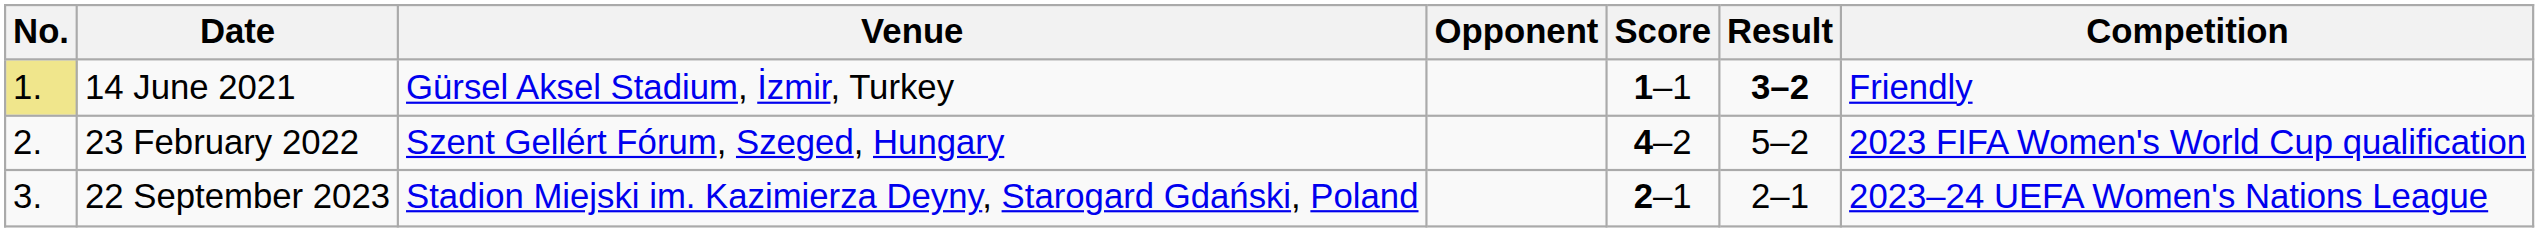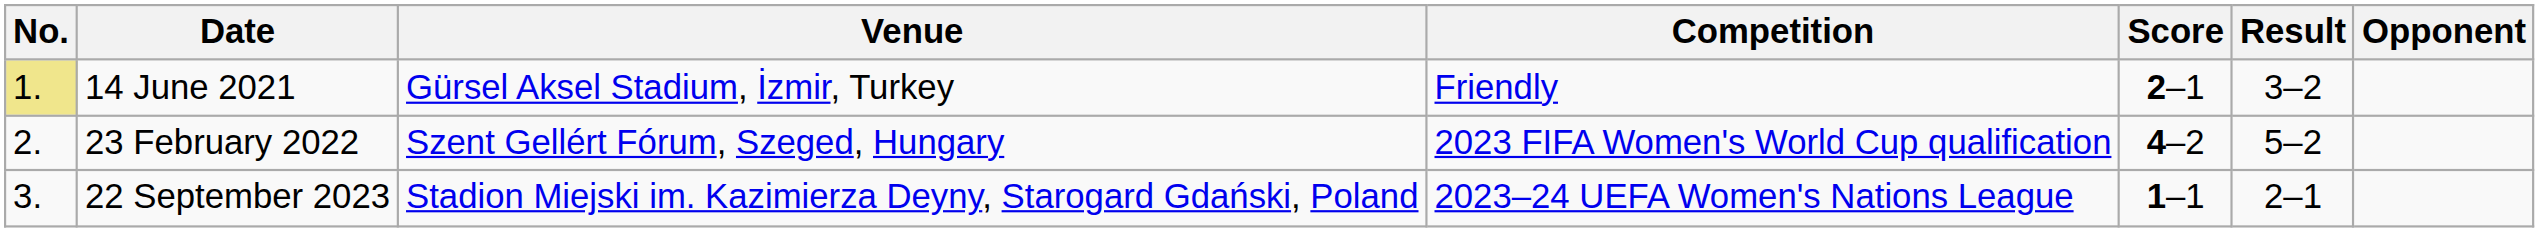 <table class="wikitable">
 <tr>
 <th>No.</th>
 <th>Date</th>
 <th>Venue</th>
-<th>Opponent</th>
+<th>Competition</th>
 <th>Score</th>
 <th>Result</th>
-<th>Competition</th>
+<th>Opponent</th>
 </tr>
 <tr>
 <td style="background: khaki;">1.</td>
 <td>14 June 2021</td>
 <td><a href='#'>Gürsel Aksel Stadium</a>, <a href='#'>İzmir</a>, Turkey</td>
+<td><a href='#'>Friendly</a></td>
+<td align=center><strong>2</strong>–1</td>
+<td align=center>3–2</td>
 <td></td>
-<td align=center><strong>1</strong>–1</td>
-<td align=center><strong>3–2</strong></td>
-<td><a href='#'>Friendly</a></td>
 </tr>
 <tr>
 <td>2.</td>
 <td>23 February 2022</td>
 <td><a href='#'>Szent Gellért Fórum</a>, <a href='#'>Szeged</a>, <a href='#'>Hungary</a></td>
-<td></td>
+<td><a href='#'>2023 FIFA Women's World Cup qualification</a></td>
 <td align=center><strong>4</strong>–2</td>
 <td align=center>5–2</td>
-<td><a href='#'>2023 FIFA Women's World Cup qualification</a></td>
+<td></td>
 </tr>
 <tr>
 <td>3.</td>
 <td>22 September 2023</td>
 <td><a href='#'>Stadion Miejski im. Kazimierza Deyny</a>, <a href='#'>Starogard Gdański</a>, <a href='#'>Poland</a></td>
+<td><a href='#'>2023–24 UEFA Women's Nations League</a></td>
+<td align=center><strong>1</strong>–1</td>
+<td align=center>2–1</td>
 <td></td>
-<td align=center><strong>2</strong>–1</td>
-<td align=center>2–1</td>
-<td><a href='#'>2023–24 UEFA Women's Nations League</a></td>
 </tr>
 </table>
